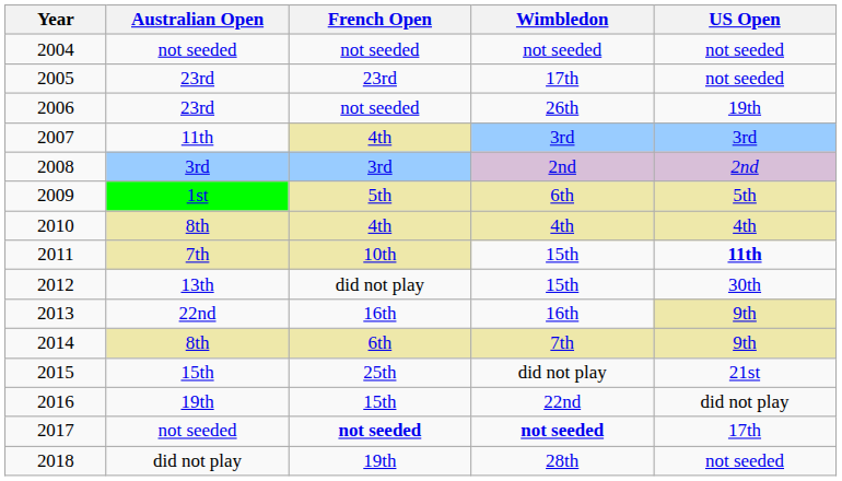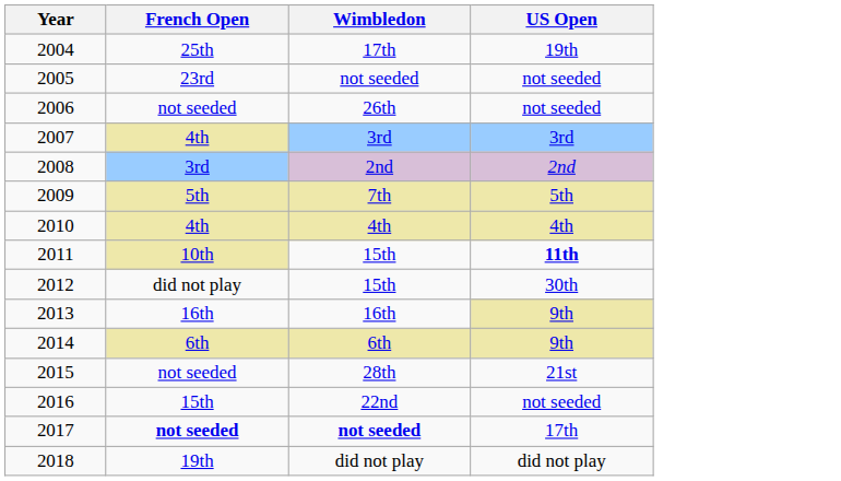 <table class=wikitable style=text-align:center>
 <tr>
 <th width=80>Year</th>
-<th width=150><a href='#'>Australian Open</a></th>
 <th width=150><a href='#'>French Open</a></th>
 <th width=150><a href='#'>Wimbledon</a></th>
 <th width=150><a href='#'>US Open</a></th>
 </tr>
 <tr>
 <td>2004</td>
-<td bgcolor=><a href='#'>not seeded</a></td>
-<td bgcolor=""><a href='#'>not seeded</a></td>
-<td bgcolor=""><a href='#'>not seeded</a></td>
-<td bgcolor=""><a href='#'>not seeded</a></td>
+<td><a href='#'>25th</a></td>
+<td bgcolor=""><a href='#'>17th</a></td>
+<td bgcolor=""><a href='#'>19th</a></td>
 </tr>
 <tr>
 <td>2005</td>
-<td bgcolor=><a href='#'>23rd</a></td>
 <td><a href='#'>23rd</a></td>
-<td bgcolor=""><a href='#'>17th</a></td>
+<td bgcolor=""><a href='#'>not seeded</a></td>
 <td><a href='#'>not seeded</a></td>
 </tr>
 <tr>
 <td>2006</td>
-<td bgcolor=><a href='#'>23rd</a></td>
 <td bgcolor=""><a href='#'>not seeded</a></td>
 <td bgcolor=""><a href='#'>26th</a></td>
-<td bgcolor=""><a href='#'>19th</a></td>
+<td bgcolor=""><a href='#'>not seeded</a></td>
 </tr>
 <tr>
 <td>2007</td>
-<td bgcolor=><a href='#'>11th</a></td>
 <td bgcolor="eee8aa"><a href='#'>4th</a></td>
 <td bgcolor="99ccff"><a href='#'>3rd</a></td>
 <td bgcolor="99ccff"><a href='#'>3rd</a></td>
 </tr>
 <tr>
 <td>2008</td>
-<td bgcolor=99ccff><a href='#'>3rd</a></td>
 <td bgcolor="99ccff"><a href='#'>3rd</a></td>
 <td bgcolor="thistle"><a href='#'>2nd</a></td>
 <td bgcolor="thistle"><em><a href='#'>2nd</a></em></td>
 </tr>
 <tr>
 <td>2009</td>
-<td bgcolor=lime><a href='#'>1st</a></td>
 <td bgcolor="eee8aa"><a href='#'>5th</a></td>
-<td bgcolor="eee8aa"><a href='#'>6th</a></td>
+<td bgcolor="eee8aa"><a href='#'>7th</a></td>
 <td bgcolor="eee8aa"><a href='#'>5th</a></td>
 </tr>
 <tr>
 <td>2010</td>
-<td bgcolor=eee8aa><a href='#'>8th</a></td>
 <td bgcolor="eee8aa"><a href='#'>4th</a></td>
 <td bgcolor="eee8aa"><a href='#'>4th</a></td>
 <td bgcolor="eee8aa"><a href='#'>4th</a></td>
 </tr>
 <tr>
 <td>2011</td>
-<td bgcolor=eee8aa><a href='#'>7th</a></td>
 <td bgcolor="eee8aa"><a href='#'>10th</a></td>
 <td bgcolor=""><a href='#'>15th</a></td>
 <td bgcolor=""><strong><a href='#'>11th</a></strong></td>
 </tr>
 <tr>
 <td>2012</td>
-<td bgcolor=><a href='#'>13th</a></td>
 <td>did not play</td>
 <td bgcolor=""><a href='#'>15th</a></td>
 <td bgcolor=""><a href='#'>30th</a></td>
 </tr>
 <tr>
 <td>2013</td>
-<td bgcolor=><a href='#'>22nd</a></td>
 <td bgcolor=""><a href='#'>16th</a></td>
 <td bgcolor=""><a href='#'>16th</a></td>
 <td bgcolor="eee8aa"><a href='#'>9th</a></td>
 </tr>
 <tr>
 <td>2014</td>
-<td bgcolor=eee8aa><a href='#'>8th</a></td>
 <td bgcolor="eee8aa"><a href='#'>6th</a></td>
-<td bgcolor="eee8aa"><a href='#'>7th</a></td>
+<td bgcolor="eee8aa"><a href='#'>6th</a></td>
 <td bgcolor="eee8aa"><a href='#'>9th</a></td>
 </tr>
 <tr>
 <td>2015</td>
-<td bgcolor=><a href='#'>15th</a></td>
-<td><a href='#'>25th</a></td>
-<td>did not play</td>
+<td bgcolor=""><a href='#'>not seeded</a></td>
+<td><a href='#'>28th</a></td>
 <td><a href='#'>21st</a></td>
 </tr>
 <tr>
 <td>2016</td>
-<td bgcolor=><a href='#'>19th</a></td>
 <td bgcolor=""><a href='#'>15th</a></td>
 <td><a href='#'>22nd</a></td>
-<td>did not play</td>
+<td><a href='#'>not seeded</a></td>
 </tr>
 <tr>
 <td>2017</td>
-<td bgcolor=><a href='#'>not seeded</a></td>
 <td><strong><a href='#'>not seeded</a></strong></td>
 <td><strong><a href='#'>not seeded</a></strong></td>
 <td bgcolor=""><a href='#'>17th</a></td>
 </tr>
 <tr>
 <td>2018</td>
+<td bgcolor=""><a href='#'>19th</a></td>
 <td>did not play</td>
-<td bgcolor=""><a href='#'>19th</a></td>
-<td><a href='#'>28th</a></td>
-<td><a href='#'>not seeded</a></td>
+<td>did not play</td>
 </tr>
 </table>
